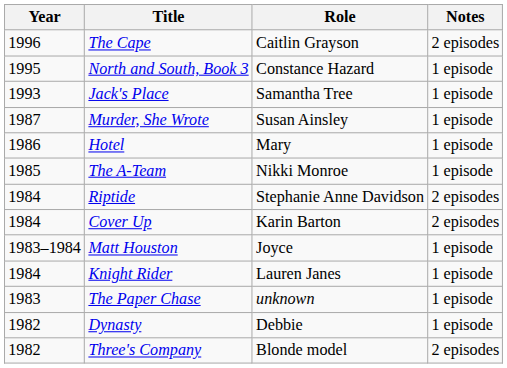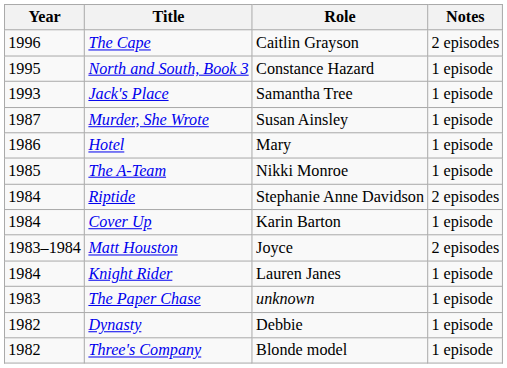 <table class="wikitable sortable">
 <tr>
 <th>Year</th>
 <th>Title</th>
 <th>Role</th>
 <th class="unsortable">Notes</th>
 </tr>
 <tr>
 <td>1996</td>
 <td><a href='#'><em>The Cape</em></a></td>
 <td>Caitlin Grayson</td>
 <td>2 episodes</td>
 </tr>
 <tr>
 <td>1995</td>
 <td><a href='#'><em>North and South, Book 3</em></a></td>
 <td>Constance Hazard</td>
 <td>1 episode</td>
 </tr>
 <tr>
 <td>1993</td>
 <td><a href='#'><em>Jack's Place</em></a></td>
 <td>Samantha Tree</td>
 <td>1 episode</td>
 </tr>
 <tr>
 <td>1987</td>
 <td><em><a href='#'>Murder, She Wrote</a></em></td>
 <td>Susan Ainsley</td>
 <td>1 episode</td>
 </tr>
 <tr>
 <td>1986</td>
 <td><a href='#'><em>Hotel</em></a></td>
 <td>Mary</td>
 <td>1 episode</td>
 </tr>
 <tr>
 <td>1985</td>
 <td><em><a href='#'>The A-Team</a></em></td>
 <td>Nikki Monroe</td>
 <td>1 episode</td>
 </tr>
 <tr>
 <td>1984</td>
 <td><a href='#'><em>Riptide</em></a></td>
 <td>Stephanie Anne Davidson</td>
 <td>2 episodes</td>
 </tr>
 <tr>
 <td>1984</td>
 <td><a href='#'><em>Cover Up</em></a></td>
 <td>Karin Barton</td>
-<td>2 episodes</td>
+<td>1 episode</td>
 </tr>
 <tr>
 <td>1983–1984</td>
 <td><em><a href='#'>Matt Houston</a></em></td>
 <td>Joyce</td>
-<td>1 episode</td>
+<td>2 episodes</td>
 </tr>
 <tr>
 <td>1984</td>
 <td><a href='#'><em>Knight Rider</em></a></td>
 <td>Lauren Janes</td>
 <td>1 episode</td>
 </tr>
 <tr>
 <td>1983</td>
 <td><a href='#'><em>The Paper Chase</em></a></td>
 <td><em>unknown</em></td>
 <td>1 episode</td>
 </tr>
 <tr>
 <td>1982</td>
 <td><a href='#'><em>Dynasty</em></a></td>
 <td>Debbie</td>
 <td>1 episode</td>
 </tr>
 <tr>
 <td>1982</td>
 <td><em><a href='#'>Three's Company</a></em></td>
 <td>Blonde model</td>
-<td>2 episodes</td>
+<td>1 episode</td>
 </tr>
 </table>
